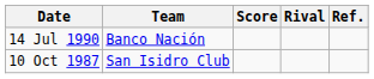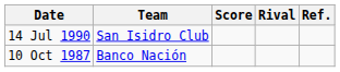 <table class="wikitable sortable collapsible collapsed">
 <tr>
 <th>Date</th>
 <th>Team</th>
 <th>Score</th>
 <th>Rival</th>
 <th>Ref.</th>
 </tr>
 <tr>
 <td>14 Jul <a href='#'>1990</a></td>
-<td><a href='#'>Banco Nación</a></td>
+<td><a href='#'>San Isidro Club</a></td>
 <td></td>
 <td></td>
 <td></td>
 </tr>
 <tr>
 <td>10 Oct <a href='#'>1987</a></td>
-<td><a href='#'>San Isidro Club</a></td>
+<td><a href='#'>Banco Nación</a></td>
 <td></td>
 <td></td>
 <td></td>
 </tr>
 </table>
